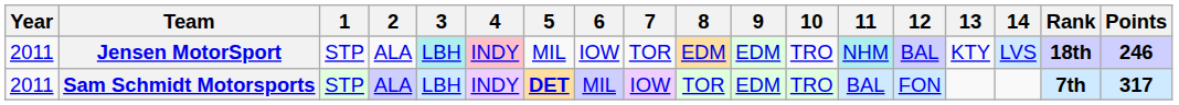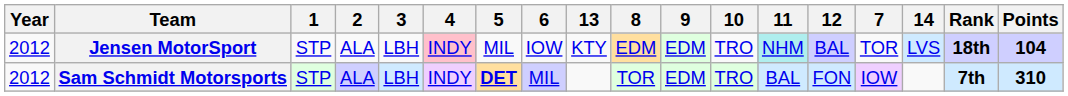 <table class="wikitable" style="text-align:center; font-size:85%">
 <tr>
 <th>Year</th>
 <th>Team</th>
 <th>1</th>
 <th>2</th>
 <th>3</th>
 <th>4</th>
 <th>5</th>
 <th>6</th>
-<th>7</th>
+<th>13</th>
 <th>8</th>
 <th>9</th>
 <th>10</th>
 <th>11</th>
 <th>12</th>
-<th>13</th>
+<th>7</th>
 <th>14</th>
 <th>Rank</th>
 <th>Points</th>
 </tr>
 <tr>
-<td><a href='#'>2011</a></td>
+<td><a href='#'>2012</a></td>
 <th nowrap><a href='#'>Jensen MotorSport</a></th>
 <td><a href='#'>STP</a></td>
 <td><a href='#'>ALA</a></td>
-<td style="background: paleturquoise;"><a href='#'>LBH</a></td>
+<td><a href='#'>LBH</a></td>
 <td style="background: pink;"><a href='#'>INDY</a></td>
 <td><a href='#'>MIL</a></td>
 <td><a href='#'>IOW</a></td>
-<td><a href='#'>TOR</a></td>
+<td><a href='#'>KTY</a></td>
 <td style="background:#FFDF9F;"><a href='#'>EDM</a><br></td>
 <td style="background:#DFFFDF;"><a href='#'>EDM</a><br></td>
 <td><a href='#'>TRO</a></td>
 <td style="background: paleturquoise;"><a href='#'>NHM</a></td>
 <td style="background:#CFCFFF;"><a href='#'>BAL</a><br></td>
-<td><a href='#'>KTY</a></td>
+<td><a href='#'>TOR</a></td>
 <td style="background:#CFEAFF;"><a href='#'>LVS</a><br></td>
 <td style="background:#CFCFFF;"><strong>18th</strong></td>
-<td style="background:#CFCFFF;"><strong>246</strong></td>
+<td style="background:#CFCFFF;"><strong>104</strong></td>
 </tr>
 <tr>
-<td><a href='#'>2011</a></td>
+<td><a href='#'>2012</a></td>
 <th nowrap><a href='#'>Sam Schmidt Motorsports</a></th>
 <td style="background:#DFFFDF;"><a href='#'>STP</a><br></td>
 <td style="background:#CFCFFF;"><a href='#'>ALA</a><br></td>
 <td style="background:#CFEAFF;"><a href='#'>LBH</a><br></td>
 <td style="background:#EFCFFF;"><a href='#'>INDY</a><br></td>
 <td style="background:#FFDF9F;"><strong><a href='#'>DET</a></strong><br></td>
 <td style="background:#CFCFFF;"><a href='#'>MIL</a><br></td>
-<td style="background:#EFCFFF;"><a href='#'>IOW</a><br></td>
+<td></td>
 <td style="background:#DFFFDF;"><a href='#'>TOR</a><br></td>
 <td style="background:#DFFFDF;"><a href='#'>EDM</a><br></td>
 <td style="background:#DFFFDF;"><a href='#'>TRO</a><br></td>
 <td style="background:#CFEAFF;"><a href='#'>BAL</a><br></td>
 <td style="background:#CFEAFF;"><a href='#'>FON</a><br></td>
-<td></td>
+<td style="background:#EFCFFF;"><a href='#'>IOW</a><br></td>
 <td></td>
 <td style="background:#CFEAFF;"><strong>7th</strong></td>
-<td style="background:#CFEAFF;"><strong>317</strong></td>
+<td style="background:#CFEAFF;"><strong>310</strong></td>
 </tr>
 </table>
